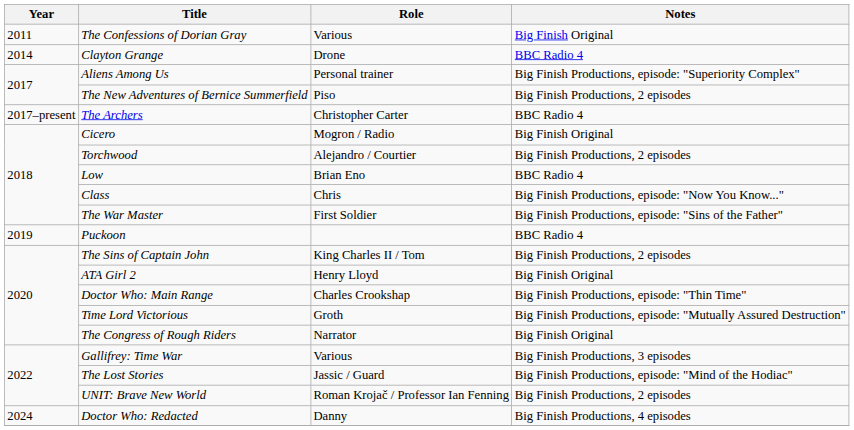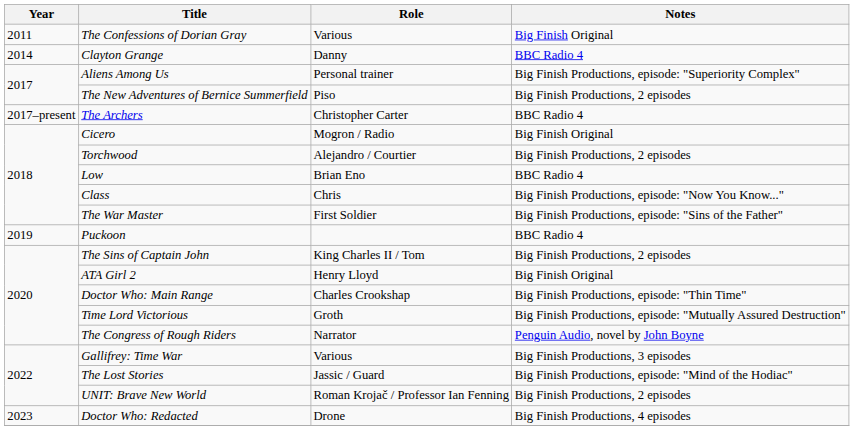 <table class="wikitable sortable">
 <tr>
 <th>Year</th>
 <th>Title</th>
 <th>Role</th>
 <th class="unsortable">Notes</th>
 </tr>
 <tr>
 <td>2011</td>
 <td><em>The Confessions of Dorian Gray</em></td>
 <td>Various</td>
 <td><a href='#'>Big Finish</a> Original</td>
 </tr>
 <tr>
 <td>2014</td>
 <td><em>Clayton Grange</em></td>
-<td>Drone</td>
+<td>Danny</td>
 <td><a href='#'>BBC Radio 4</a></td>
 </tr>
 <tr>
 <td rowspan="2">2017</td>
 <td><em>Aliens Among Us</em></td>
 <td>Personal trainer</td>
 <td>Big Finish Productions, episode: "Superiority Complex"</td>
 </tr>
 <tr>
 <td><em>The New Adventures of Bernice Summerfield</em></td>
 <td>Piso</td>
 <td>Big Finish Productions, 2 episodes</td>
 </tr>
 <tr>
 <td>2017–present</td>
 <td><em><a href='#'>The Archers</a></em></td>
 <td>Christopher Carter</td>
 <td>BBC Radio 4</td>
 </tr>
 <tr>
 <td rowspan="5">2018</td>
 <td><em>Cicero</em></td>
 <td>Mogron / Radio</td>
 <td>Big Finish Original</td>
 </tr>
 <tr>
 <td><em>Torchwood</em></td>
 <td>Alejandro / Courtier</td>
 <td>Big Finish Productions, 2 episodes</td>
 </tr>
 <tr>
 <td><em>Low</em></td>
 <td>Brian Eno</td>
 <td>BBC Radio 4</td>
 </tr>
 <tr>
 <td><em>Class</em></td>
 <td>Chris</td>
 <td>Big Finish Productions, episode: "Now You Know..."</td>
 </tr>
 <tr>
 <td><em>The War Master</em></td>
 <td>First Soldier</td>
 <td>Big Finish Productions, episode: "Sins of the Father"</td>
 </tr>
 <tr>
 <td>2019</td>
 <td><em>Puckoon</em></td>
 <td></td>
 <td>BBC Radio 4</td>
 </tr>
 <tr>
 <td rowspan="5">2020</td>
 <td><em>The Sins of Captain John</em></td>
 <td>King Charles II / Tom</td>
 <td>Big Finish Productions, 2 episodes</td>
 </tr>
 <tr>
 <td><em>ATA Girl 2</em></td>
 <td>Henry Lloyd</td>
 <td>Big Finish Original</td>
 </tr>
 <tr>
 <td><em>Doctor Who: Main Range</em></td>
 <td>Charles Crookshap</td>
 <td>Big Finish Productions, episode: "Thin Time"</td>
 </tr>
 <tr>
 <td><em>Time Lord Victorious</em></td>
 <td>Groth</td>
 <td>Big Finish Productions, episode: "Mutually Assured Destruction"</td>
 </tr>
 <tr>
 <td><em>The Congress of Rough Riders</em></td>
 <td>Narrator</td>
-<td>Big Finish Original</td>
+<td><a href='#'>Penguin Audio</a>, novel by <a href='#'>John Boyne</a></td>
 </tr>
 <tr>
 <td rowspan="3">2022</td>
 <td><em>Gallifrey: Time War</em></td>
 <td>Various</td>
 <td>Big Finish Productions, 3 episodes</td>
 </tr>
 <tr>
 <td><em>The Lost Stories</em></td>
 <td>Jassic / Guard</td>
 <td>Big Finish Productions, episode: "Mind of the Hodiac"</td>
 </tr>
 <tr>
 <td><em>UNIT: Brave New World</em></td>
 <td>Roman Krojač / Professor Ian Fenning</td>
 <td>Big Finish Productions, 2 episodes</td>
 </tr>
 <tr>
-<td>2024</td>
+<td>2023</td>
 <td><em>Doctor Who: Redacted</em></td>
-<td>Danny</td>
+<td>Drone</td>
 <td>Big Finish Productions, 4 episodes</td>
 </tr>
 <tr>
 </tr>
 </table>
